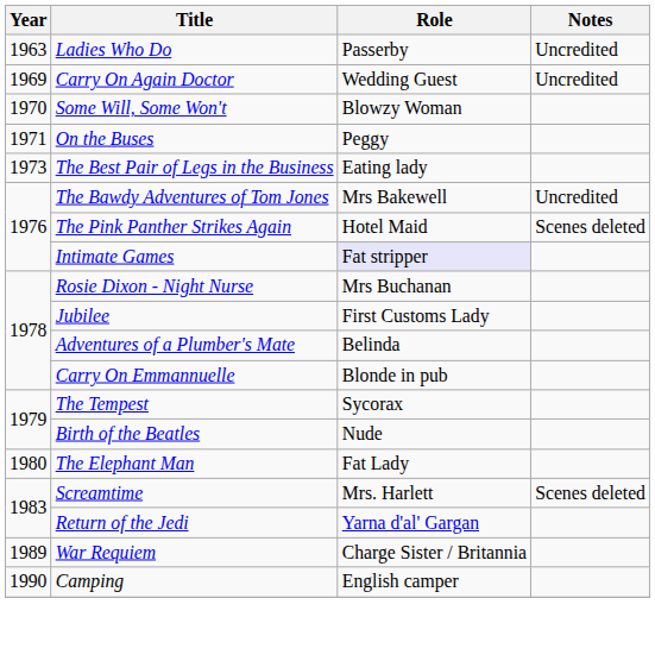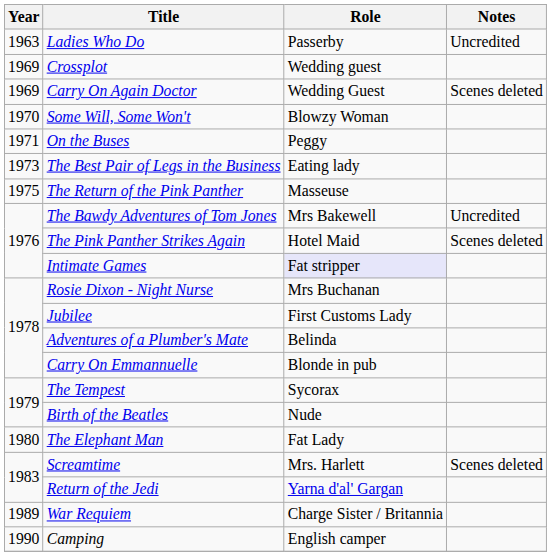 <table class="wikitable">
 <tr>
 <th>Year</th>
 <th>Title</th>
 <th>Role</th>
 <th>Notes</th>
 </tr>
 <tr>
 <td>1963</td>
 <td><em><a href='#'>Ladies Who Do</a></em></td>
 <td>Passerby</td>
 <td>Uncredited</td>
 </tr>
 <tr>
 <td>1969</td>
+<td><em><a href='#'>Crossplot</a></em></td>
+<td>Wedding guest</td>
+<td></td>
+</tr>
+<tr>
+<td>1969</td>
 <td><em><a href='#'>Carry On Again Doctor</a></em></td>
 <td>Wedding Guest</td>
-<td>Uncredited</td>
+<td>Scenes deleted</td>
 </tr>
 <tr>
 <td>1970</td>
 <td><em><a href='#'>Some Will, Some Won't</a></em></td>
 <td>Blowzy Woman</td>
 <td></td>
 </tr>
 <tr>
 <td>1971</td>
 <td><em><a href='#'>On the Buses</a></em></td>
 <td>Peggy</td>
 <td></td>
 </tr>
 <tr>
 <td>1973</td>
 <td><em><a href='#'>The Best Pair of Legs in the Business</a></em></td>
 <td>Eating lady</td>
+<td></td>
+</tr>
+<tr>
+<td>1975</td>
+<td><em><a href='#'>The Return of the Pink Panther</a></em></td>
+<td>Masseuse</td>
 <td></td>
 </tr>
 <tr>
 <td rowspan="3">1976</td>
 <td><em><a href='#'>The Bawdy Adventures of Tom Jones</a></em></td>
 <td>Mrs Bakewell</td>
 <td>Uncredited</td>
 </tr>
 <tr>
 <td><em><a href='#'>The Pink Panther Strikes Again</a></em></td>
 <td>Hotel Maid</td>
 <td>Scenes deleted</td>
 </tr>
 <tr>
 <td><em><a href='#'>Intimate Games</a></em></td>
 <td style="background: lavender;">Fat stripper</td>
 <td></td>
 </tr>
 <tr>
 <td rowspan="4">1978</td>
 <td><em><a href='#'>Rosie Dixon - Night Nurse</a></em></td>
 <td>Mrs Buchanan</td>
 <td></td>
 </tr>
 <tr>
 <td><em><a href='#'>Jubilee</a></em></td>
 <td>First Customs Lady</td>
 <td></td>
 </tr>
 <tr>
 <td><em><a href='#'>Adventures of a Plumber's Mate</a></em></td>
 <td>Belinda</td>
 <td></td>
 </tr>
 <tr>
 <td><em><a href='#'>Carry On Emmannuelle</a></em></td>
 <td>Blonde in pub</td>
 <td></td>
 </tr>
 <tr>
 <td rowspan="2">1979</td>
 <td><em><a href='#'>The Tempest</a></em></td>
 <td>Sycorax</td>
 <td></td>
 </tr>
 <tr>
 <td><em><a href='#'>Birth of the Beatles</a></em></td>
 <td>Nude</td>
 <td></td>
 </tr>
 <tr>
 <td>1980</td>
 <td><em><a href='#'>The Elephant Man</a></em></td>
 <td>Fat Lady</td>
 <td></td>
 </tr>
 <tr>
 <td rowspan="2">1983</td>
 <td><em><a href='#'>Screamtime</a></em></td>
 <td>Mrs. Harlett</td>
 <td>Scenes deleted</td>
 </tr>
 <tr>
 <td><em><a href='#'>Return of the Jedi</a></em></td>
 <td><a href='#'>Yarna d'al' Gargan</a></td>
 <td></td>
 </tr>
 <tr>
 <td>1989</td>
 <td><em><a href='#'>War Requiem</a></em></td>
 <td>Charge Sister / Britannia</td>
 <td></td>
 </tr>
 <tr>
 <td>1990</td>
 <td><em>Camping</em></td>
 <td>English camper</td>
 <td></td>
 </tr>
 <tr>
 </tr>
 </table>
